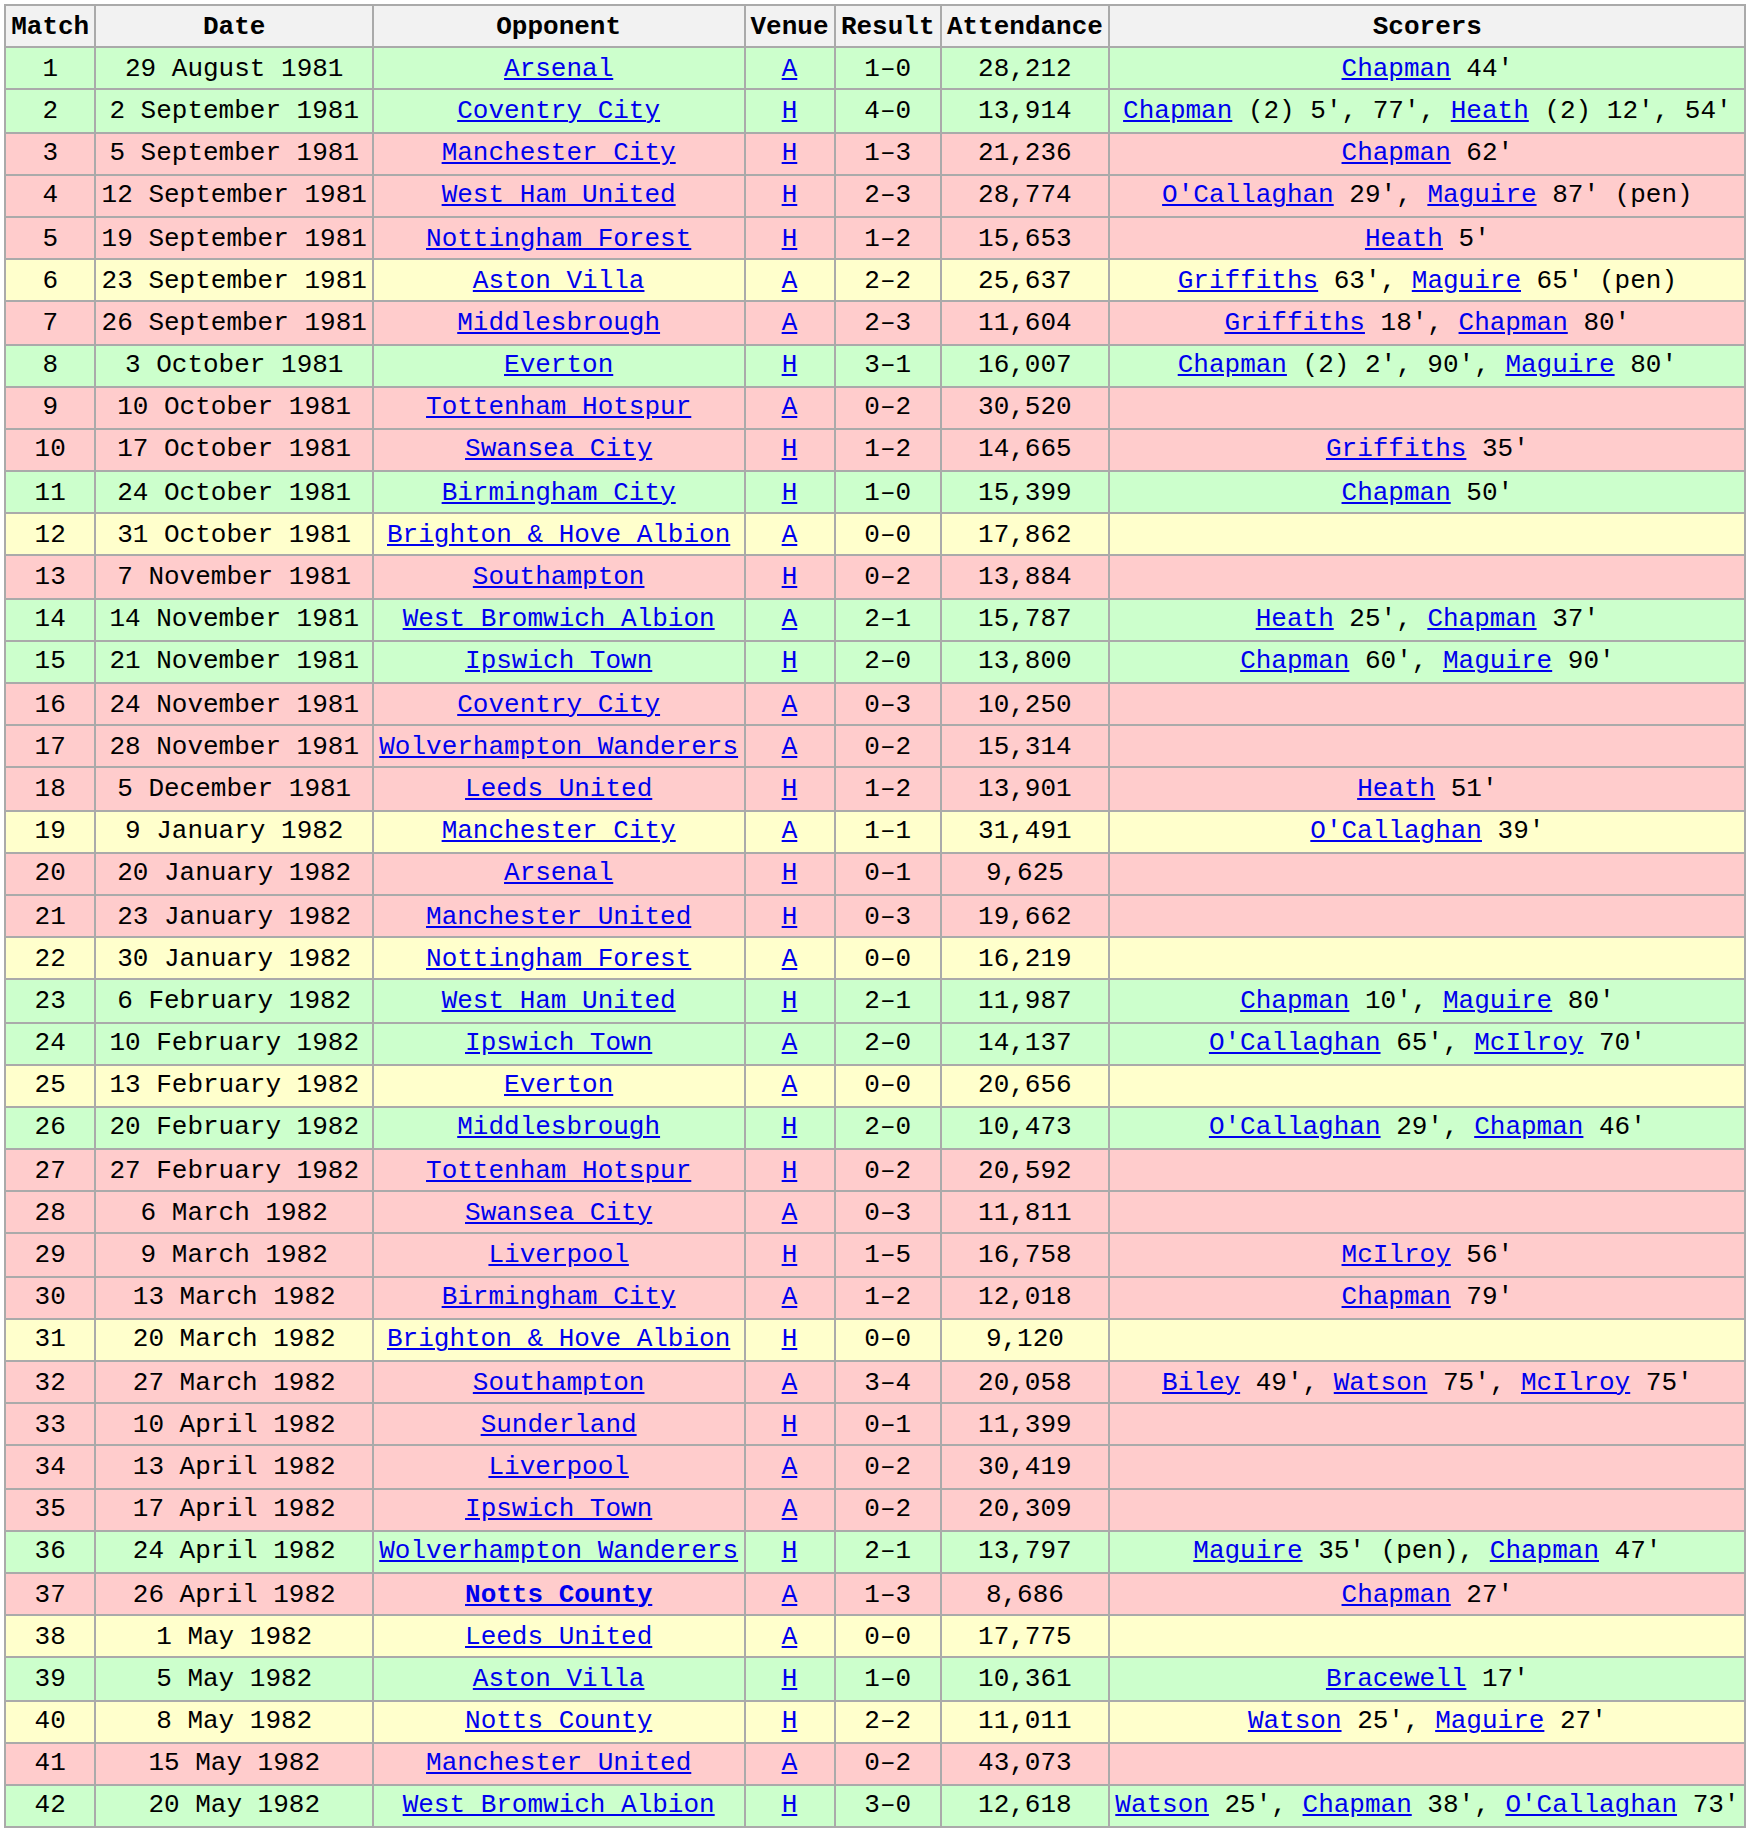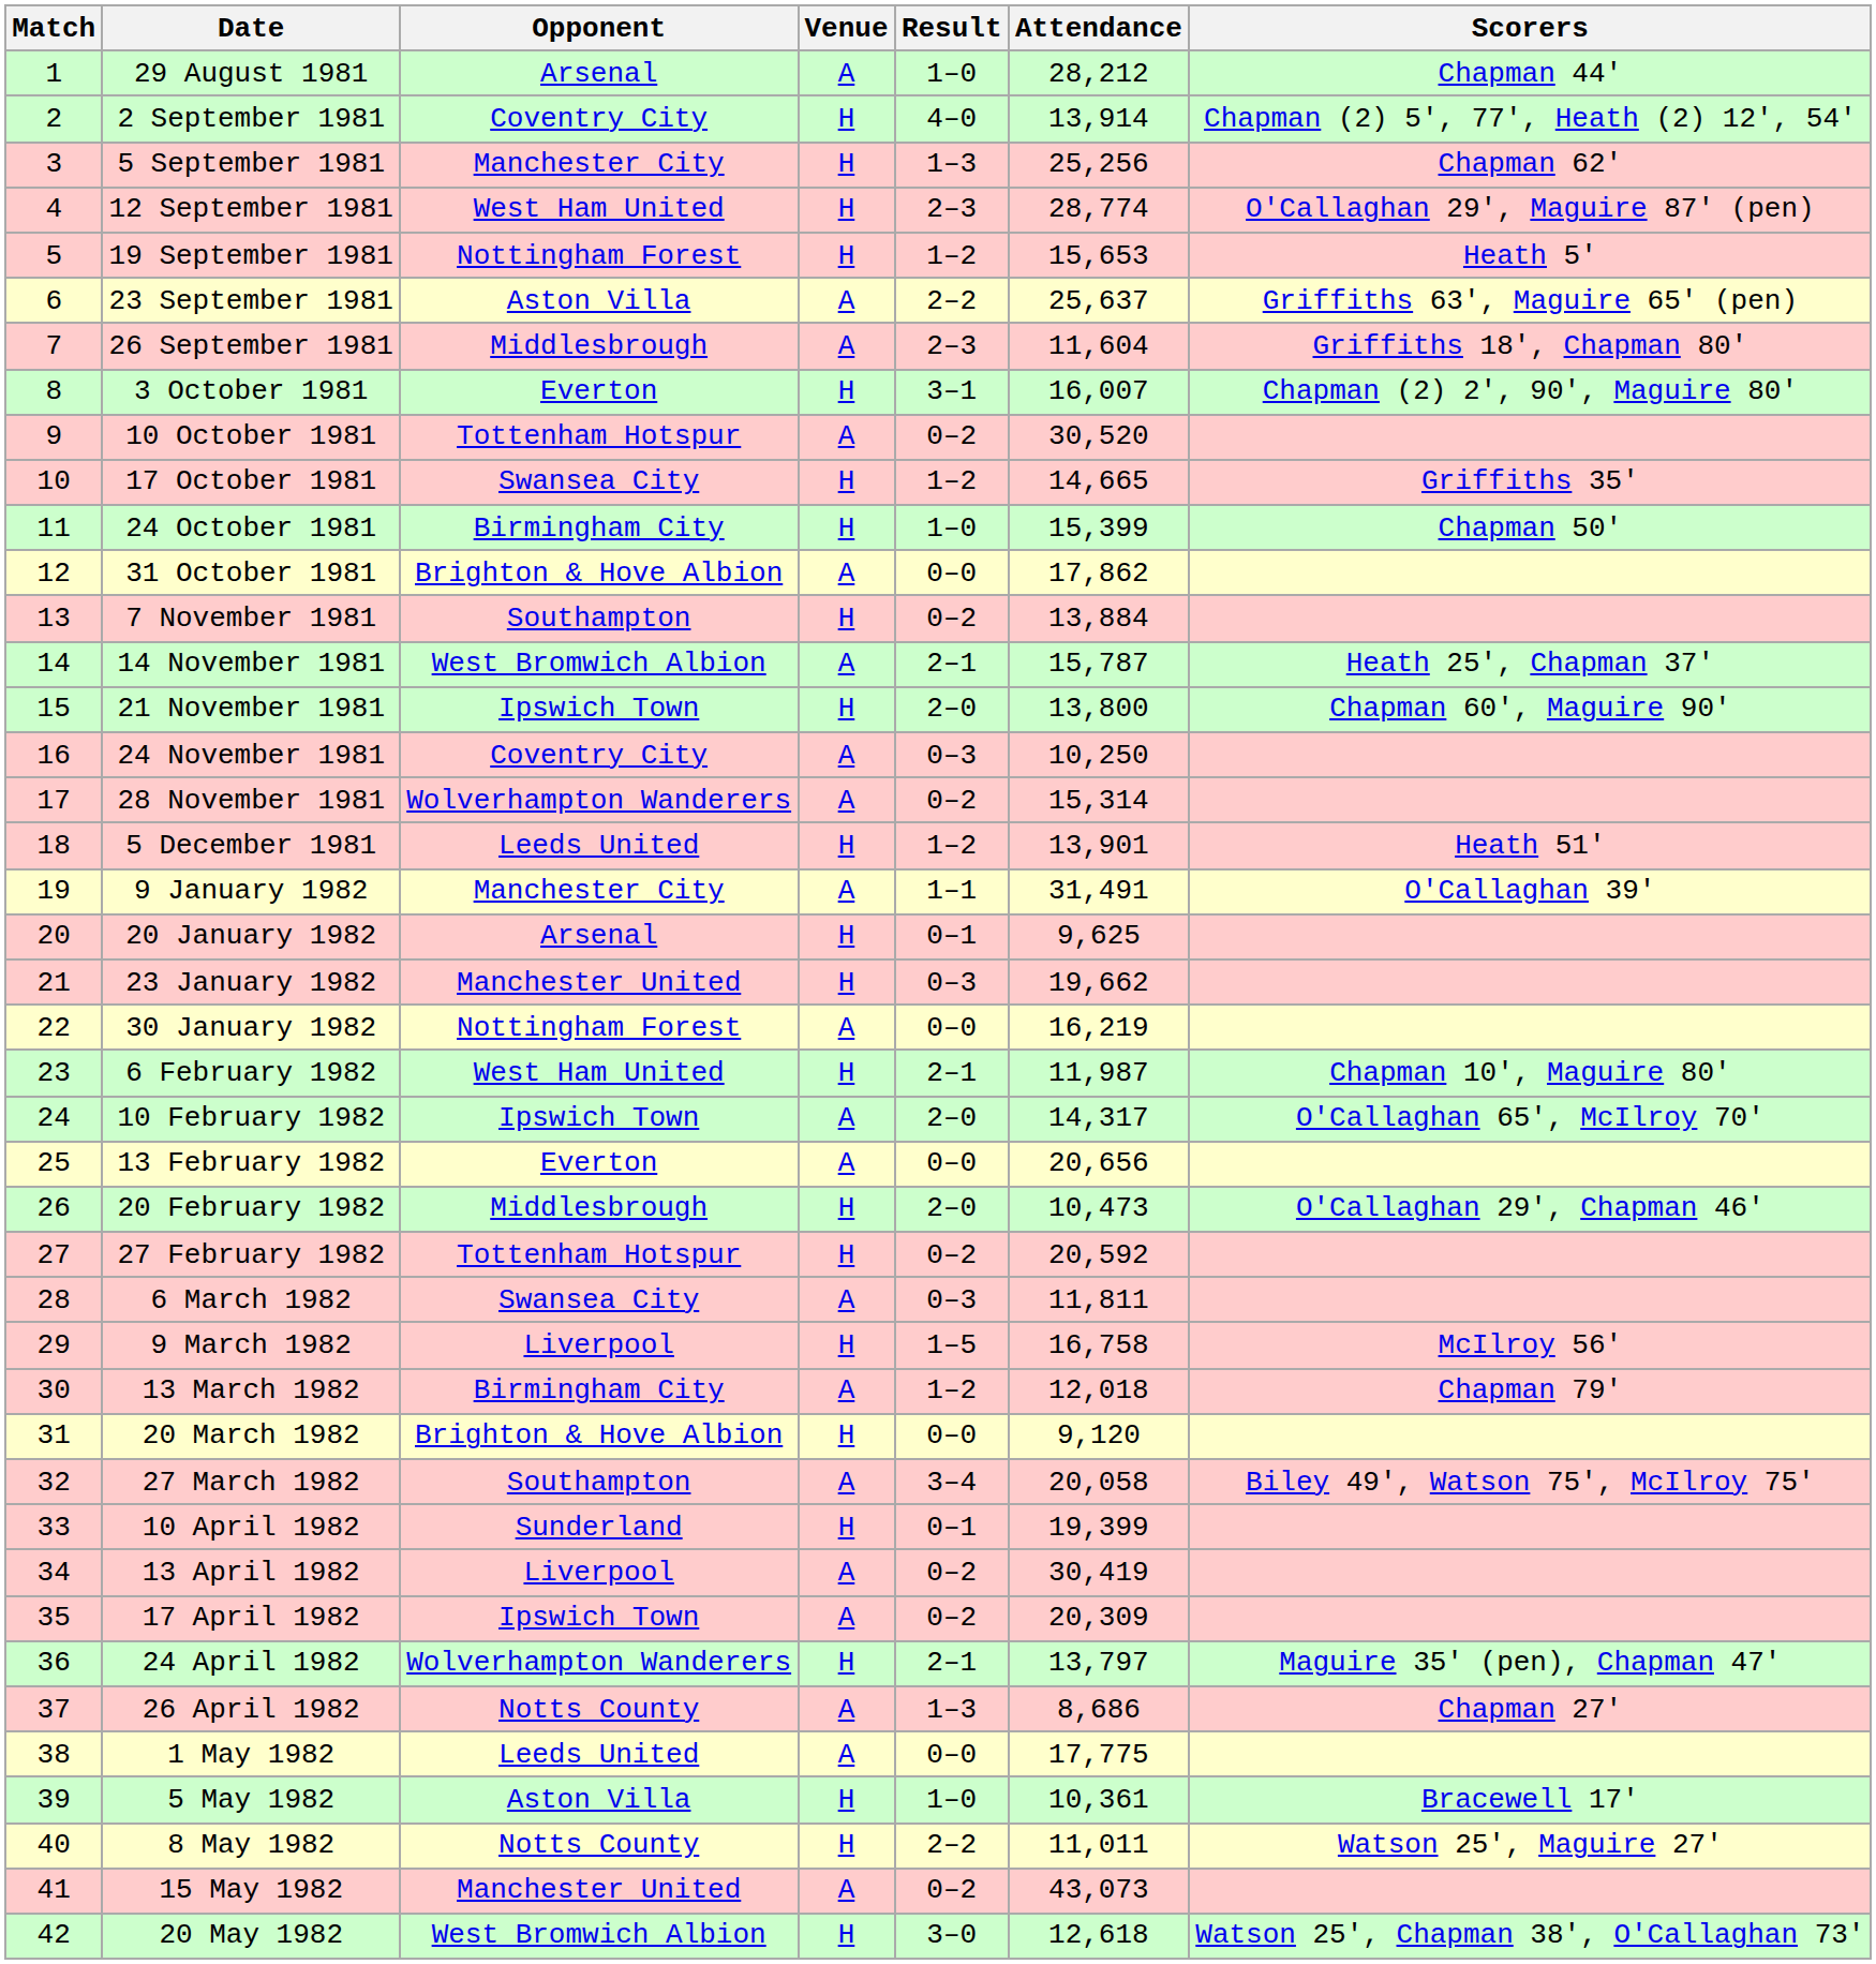 <table class="wikitable" style="font-size:100%; text-align:center">
 <tr>
 <th>Match</th>
 <th>Date</th>
 <th>Opponent</th>
 <th>Venue</th>
 <th>Result</th>
 <th>Attendance</th>
 <th>Scorers</th>
 </tr>
 <tr style="background-color: #CCFFCC;">
 <td>1</td>
 <td>29 August 1981</td>
 <td><a href='#'>Arsenal</a></td>
 <td><a href='#'>A</a></td>
 <td>1–0</td>
 <td>28,212</td>
 <td><a href='#'>Chapman</a> 44'</td>
 </tr>
 <tr style="background-color: #CCFFCC;">
 <td>2</td>
 <td>2 September 1981</td>
 <td><a href='#'>Coventry City</a></td>
 <td><a href='#'>H</a></td>
 <td>4–0</td>
 <td>13,914</td>
 <td><a href='#'>Chapman</a> (2) 5', 77', <a href='#'>Heath</a> (2) 12', 54'</td>
 </tr>
 <tr style="background-color: #FFCCCC;">
 <td>3</td>
 <td>5 September 1981</td>
 <td><a href='#'>Manchester City</a></td>
 <td><a href='#'>H</a></td>
 <td>1–3</td>
-<td>21,236</td>
+<td>25,256</td>
 <td><a href='#'>Chapman</a> 62'</td>
 </tr>
 <tr style="background-color: #FFCCCC;">
 <td>4</td>
 <td>12 September 1981</td>
 <td><a href='#'>West Ham United</a></td>
 <td><a href='#'>H</a></td>
 <td>2–3</td>
 <td>28,774</td>
 <td><a href='#'>O'Callaghan</a> 29', <a href='#'>Maguire</a> 87' (pen)</td>
 </tr>
 <tr style="background-color: #FFCCCC;">
 <td>5</td>
 <td>19 September 1981</td>
 <td><a href='#'>Nottingham Forest</a></td>
 <td><a href='#'>H</a></td>
 <td>1–2</td>
 <td>15,653</td>
 <td><a href='#'>Heath</a> 5'</td>
 </tr>
 <tr style="background-color: #FFFFCC;">
 <td>6</td>
 <td>23 September 1981</td>
 <td><a href='#'>Aston Villa</a></td>
 <td><a href='#'>A</a></td>
 <td>2–2</td>
 <td>25,637</td>
 <td><a href='#'>Griffiths</a> 63', <a href='#'>Maguire</a> 65' (pen)</td>
 </tr>
 <tr style="background-color: #FFCCCC;">
 <td>7</td>
 <td>26 September 1981</td>
 <td><a href='#'>Middlesbrough</a></td>
 <td><a href='#'>A</a></td>
 <td>2–3</td>
 <td>11,604</td>
 <td><a href='#'>Griffiths</a> 18', <a href='#'>Chapman</a> 80'</td>
 </tr>
 <tr style="background-color: #CCFFCC;">
 <td>8</td>
 <td>3 October 1981</td>
 <td><a href='#'>Everton</a></td>
 <td><a href='#'>H</a></td>
 <td>3–1</td>
 <td>16,007</td>
 <td><a href='#'>Chapman</a> (2) 2', 90', <a href='#'>Maguire</a> 80'</td>
 </tr>
 <tr style="background-color: #FFCCCC;">
 <td>9</td>
 <td>10 October 1981</td>
 <td><a href='#'>Tottenham Hotspur</a></td>
 <td><a href='#'>A</a></td>
 <td>0–2</td>
 <td>30,520</td>
 <td></td>
 </tr>
 <tr style="background-color: #FFCCCC;">
 <td>10</td>
 <td>17 October 1981</td>
 <td><a href='#'>Swansea City</a></td>
 <td><a href='#'>H</a></td>
 <td>1–2</td>
 <td>14,665</td>
 <td><a href='#'>Griffiths</a> 35'</td>
 </tr>
 <tr style="background-color: #CCFFCC;">
 <td>11</td>
 <td>24 October 1981</td>
 <td><a href='#'>Birmingham City</a></td>
 <td><a href='#'>H</a></td>
 <td>1–0</td>
 <td>15,399</td>
 <td><a href='#'>Chapman</a> 50'</td>
 </tr>
 <tr style="background-color: #FFFFCC;">
 <td>12</td>
 <td>31 October 1981</td>
 <td><a href='#'>Brighton & Hove Albion</a></td>
 <td><a href='#'>A</a></td>
 <td>0–0</td>
 <td>17,862</td>
 <td></td>
 </tr>
 <tr style="background-color: #FFCCCC;">
 <td>13</td>
 <td>7 November 1981</td>
 <td><a href='#'>Southampton</a></td>
 <td><a href='#'>H</a></td>
 <td>0–2</td>
 <td>13,884</td>
 <td></td>
 </tr>
 <tr style="background-color: #CCFFCC;">
 <td>14</td>
 <td>14 November 1981</td>
 <td><a href='#'>West Bromwich Albion</a></td>
 <td><a href='#'>A</a></td>
 <td>2–1</td>
 <td>15,787</td>
 <td><a href='#'>Heath</a> 25', <a href='#'>Chapman</a> 37'</td>
 </tr>
 <tr style="background-color: #CCFFCC;">
 <td>15</td>
 <td>21 November 1981</td>
 <td><a href='#'>Ipswich Town</a></td>
 <td><a href='#'>H</a></td>
 <td>2–0</td>
 <td>13,800</td>
 <td><a href='#'>Chapman</a> 60', <a href='#'>Maguire</a> 90'</td>
 </tr>
 <tr style="background-color: #FFCCCC;">
 <td>16</td>
 <td>24 November 1981</td>
 <td><a href='#'>Coventry City</a></td>
 <td><a href='#'>A</a></td>
 <td>0–3</td>
 <td>10,250</td>
 <td></td>
 </tr>
 <tr style="background-color: #FFCCCC;">
 <td>17</td>
 <td>28 November 1981</td>
 <td><a href='#'>Wolverhampton Wanderers</a></td>
 <td><a href='#'>A</a></td>
 <td>0–2</td>
 <td>15,314</td>
 <td></td>
 </tr>
 <tr style="background-color: #FFCCCC;">
 <td>18</td>
 <td>5 December 1981</td>
 <td><a href='#'>Leeds United</a></td>
 <td><a href='#'>H</a></td>
 <td>1–2</td>
 <td>13,901</td>
 <td><a href='#'>Heath</a> 51'</td>
 </tr>
 <tr style="background-color: #FFFFCC;">
 <td>19</td>
 <td>9 January 1982</td>
 <td><a href='#'>Manchester City</a></td>
 <td><a href='#'>A</a></td>
 <td>1–1</td>
 <td>31,491</td>
 <td><a href='#'>O'Callaghan</a> 39'</td>
 </tr>
 <tr style="background-color: #FFCCCC;">
 <td>20</td>
 <td>20 January 1982</td>
 <td><a href='#'>Arsenal</a></td>
 <td><a href='#'>H</a></td>
 <td>0–1</td>
 <td>9,625</td>
 <td></td>
 </tr>
 <tr style="background-color: #FFCCCC;">
 <td>21</td>
 <td>23 January 1982</td>
 <td><a href='#'>Manchester United</a></td>
 <td><a href='#'>H</a></td>
 <td>0–3</td>
 <td>19,662</td>
 <td></td>
 </tr>
 <tr style="background-color: #FFFFCC;">
 <td>22</td>
 <td>30 January 1982</td>
 <td><a href='#'>Nottingham Forest</a></td>
 <td><a href='#'>A</a></td>
 <td>0–0</td>
 <td>16,219</td>
 <td></td>
 </tr>
 <tr style="background-color: #CCFFCC;">
 <td>23</td>
 <td>6 February 1982</td>
 <td><a href='#'>West Ham United</a></td>
 <td><a href='#'>H</a></td>
 <td>2–1</td>
 <td>11,987</td>
 <td><a href='#'>Chapman</a> 10', <a href='#'>Maguire</a> 80'</td>
 </tr>
 <tr style="background-color: #CCFFCC;">
 <td>24</td>
 <td>10 February 1982</td>
 <td><a href='#'>Ipswich Town</a></td>
 <td><a href='#'>A</a></td>
 <td>2–0</td>
-<td>14,137</td>
+<td>14,317</td>
 <td><a href='#'>O'Callaghan</a> 65', <a href='#'>McIlroy</a> 70'</td>
 </tr>
 <tr style="background-color: #FFFFCC;">
 <td>25</td>
 <td>13 February 1982</td>
 <td><a href='#'>Everton</a></td>
 <td><a href='#'>A</a></td>
 <td>0–0</td>
 <td>20,656</td>
 <td></td>
 </tr>
 <tr style="background-color: #CCFFCC;">
 <td>26</td>
 <td>20 February 1982</td>
 <td><a href='#'>Middlesbrough</a></td>
 <td><a href='#'>H</a></td>
 <td>2–0</td>
 <td>10,473</td>
 <td><a href='#'>O'Callaghan</a> 29', <a href='#'>Chapman</a> 46'</td>
 </tr>
 <tr style="background-color: #FFCCCC;">
 <td>27</td>
 <td>27 February 1982</td>
 <td><a href='#'>Tottenham Hotspur</a></td>
 <td><a href='#'>H</a></td>
 <td>0–2</td>
 <td>20,592</td>
 <td></td>
 </tr>
 <tr style="background-color: #FFCCCC;">
 <td>28</td>
 <td>6 March 1982</td>
 <td><a href='#'>Swansea City</a></td>
 <td><a href='#'>A</a></td>
 <td>0–3</td>
 <td>11,811</td>
 <td></td>
 </tr>
 <tr style="background-color: #FFCCCC;">
 <td>29</td>
 <td>9 March 1982</td>
 <td><a href='#'>Liverpool</a></td>
 <td><a href='#'>H</a></td>
 <td>1–5</td>
 <td>16,758</td>
 <td><a href='#'>McIlroy</a> 56'</td>
 </tr>
 <tr style="background-color: #FFCCCC;">
 <td>30</td>
 <td>13 March 1982</td>
 <td><a href='#'>Birmingham City</a></td>
 <td><a href='#'>A</a></td>
 <td>1–2</td>
 <td>12,018</td>
 <td><a href='#'>Chapman</a> 79'</td>
 </tr>
 <tr style="background-color: #FFFFCC;">
 <td>31</td>
 <td>20 March 1982</td>
 <td><a href='#'>Brighton & Hove Albion</a></td>
 <td><a href='#'>H</a></td>
 <td>0–0</td>
 <td>9,120</td>
 <td></td>
 </tr>
 <tr style="background-color: #FFCCCC;">
 <td>32</td>
 <td>27 March 1982</td>
 <td><a href='#'>Southampton</a></td>
 <td><a href='#'>A</a></td>
 <td>3–4</td>
 <td>20,058</td>
 <td><a href='#'>Biley</a> 49', <a href='#'>Watson</a> 75', <a href='#'>McIlroy</a> 75'</td>
 </tr>
 <tr style="background-color: #FFCCCC;">
 <td>33</td>
 <td>10 April 1982</td>
 <td><a href='#'>Sunderland</a></td>
 <td><a href='#'>H</a></td>
 <td>0–1</td>
-<td>11,399</td>
+<td>19,399</td>
 <td></td>
 </tr>
 <tr style="background-color: #FFCCCC;">
 <td>34</td>
 <td>13 April 1982</td>
 <td><a href='#'>Liverpool</a></td>
 <td><a href='#'>A</a></td>
 <td>0–2</td>
 <td>30,419</td>
 <td></td>
 </tr>
 <tr style="background-color: #FFCCCC;">
 <td>35</td>
 <td>17 April 1982</td>
 <td><a href='#'>Ipswich Town</a></td>
 <td><a href='#'>A</a></td>
 <td>0–2</td>
 <td>20,309</td>
 <td></td>
 </tr>
 <tr style="background-color: #CCFFCC;">
 <td>36</td>
 <td>24 April 1982</td>
 <td><a href='#'>Wolverhampton Wanderers</a></td>
 <td><a href='#'>H</a></td>
 <td>2–1</td>
 <td>13,797</td>
 <td><a href='#'>Maguire</a> 35' (pen), <a href='#'>Chapman</a> 47'</td>
 </tr>
 <tr style="background-color: #FFCCCC;">
 <td>37</td>
 <td>26 April 1982</td>
-<td><strong><a href='#'>Notts County</a></strong></td>
+<td><a href='#'>Notts County</a></td>
 <td><a href='#'>A</a></td>
 <td>1–3</td>
 <td>8,686</td>
 <td><a href='#'>Chapman</a> 27'</td>
 </tr>
 <tr style="background-color: #FFFFCC;">
 <td>38</td>
 <td>1 May 1982</td>
 <td><a href='#'>Leeds United</a></td>
 <td><a href='#'>A</a></td>
 <td>0–0</td>
 <td>17,775</td>
 <td></td>
 </tr>
 <tr style="background-color: #CCFFCC;">
 <td>39</td>
 <td>5 May 1982</td>
 <td><a href='#'>Aston Villa</a></td>
 <td><a href='#'>H</a></td>
 <td>1–0</td>
 <td>10,361</td>
 <td><a href='#'>Bracewell</a> 17'</td>
 </tr>
 <tr style="background-color: #FFFFCC;">
 <td>40</td>
 <td>8 May 1982</td>
 <td><a href='#'>Notts County</a></td>
 <td><a href='#'>H</a></td>
 <td>2–2</td>
 <td>11,011</td>
 <td><a href='#'>Watson</a> 25', <a href='#'>Maguire</a> 27'</td>
 </tr>
 <tr style="background-color: #FFCCCC;">
 <td>41</td>
 <td>15 May 1982</td>
 <td><a href='#'>Manchester United</a></td>
 <td><a href='#'>A</a></td>
 <td>0–2</td>
 <td>43,073</td>
 <td></td>
 </tr>
 <tr style="background-color: #CCFFCC;">
 <td>42</td>
 <td>20 May 1982</td>
 <td><a href='#'>West Bromwich Albion</a></td>
 <td><a href='#'>H</a></td>
 <td>3–0</td>
 <td>12,618</td>
 <td><a href='#'>Watson</a> 25', <a href='#'>Chapman</a> 38', <a href='#'>O'Callaghan</a> 73'</td>
 </tr>
 </table>
